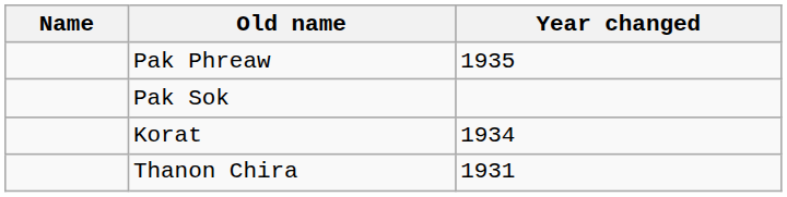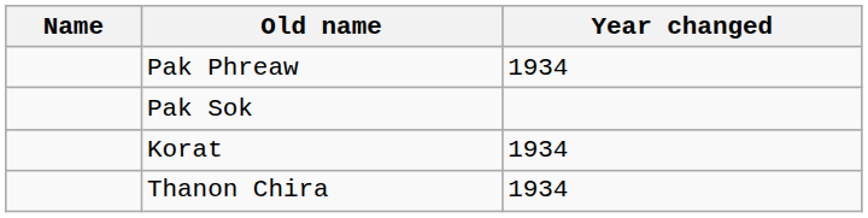 <table width=35% class="wikitable">
 <tr>
 <th>Name</th>
 <th>Old name</th>
 <th>Year changed</th>
 </tr>
 <tr>
 <td></td>
 <td>Pak Phreaw</td>
-<td>1935</td>
+<td>1934</td>
 </tr>
 <tr>
 <td></td>
 <td>Pak Sok</td>
 <td></td>
 </tr>
 <tr>
 <td></td>
 <td>Korat</td>
 <td>1934</td>
 </tr>
 <tr>
 <td></td>
 <td>Thanon Chira</td>
-<td>1931</td>
+<td>1934</td>
 </tr>
 </table>
